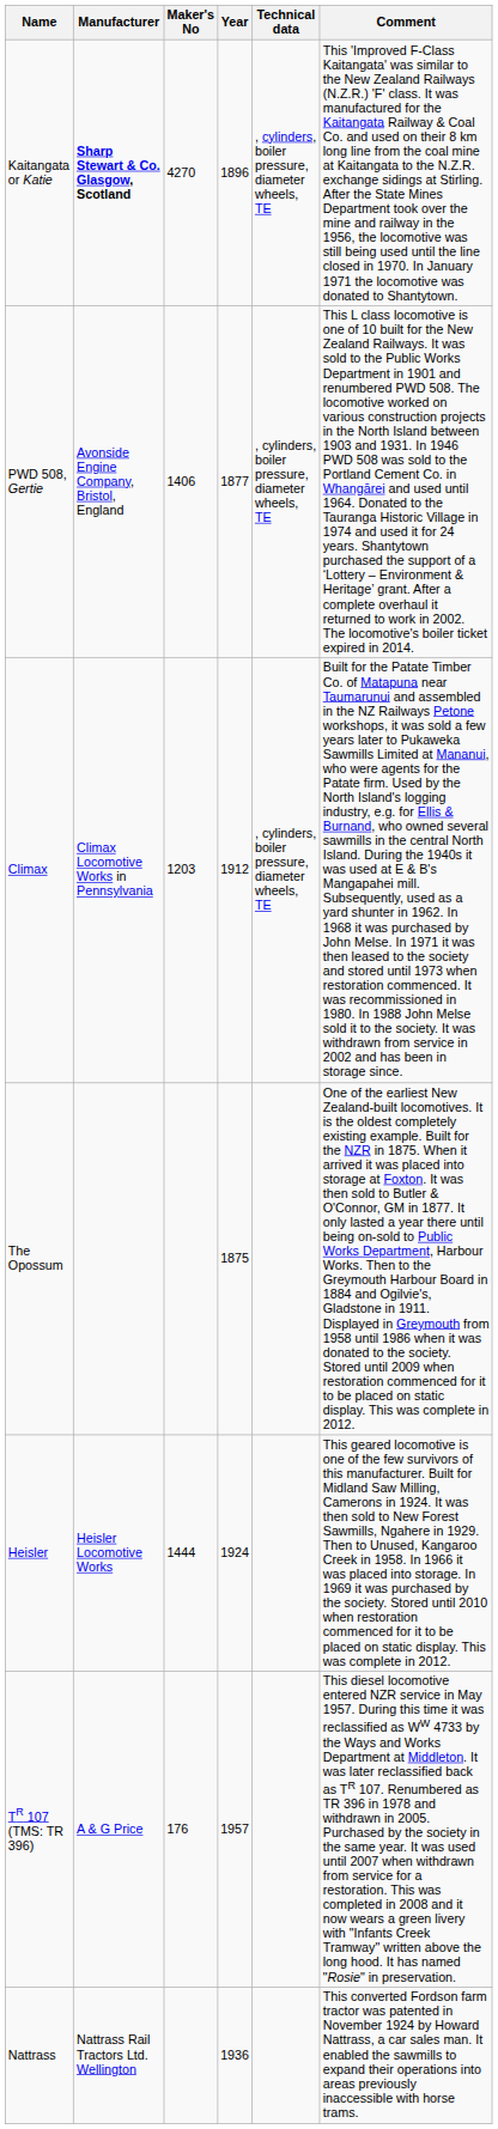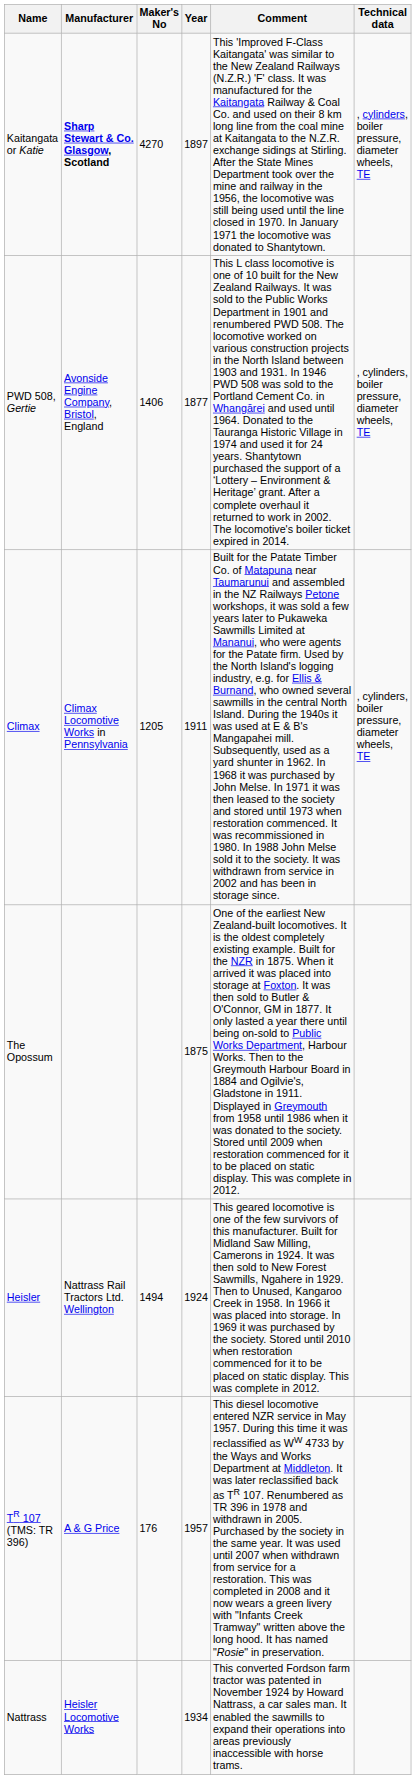 <table class="wikitable">
 <tr>
 <th>Name</th>
 <th>Manufacturer</th>
 <th>Maker's No</th>
 <th>Year</th>
+<th>Comment</th>
 <th>Technical data</th>
-<th>Comment</th>
 </tr>
 <tr>
 <td>Kaitangata or <em>Katie</em></td>
 <td><strong><a href='#'>Sharp Stewart & Co.</a> <a href='#'>Glasgow</a>, Scotland</strong></td>
 <td>4270</td>
-<td>1896</td>
+<td>1897</td>
+<td>This 'Improved F-Class Kaitangata' was similar to the New Zealand Railways (N.Z.R.) 'F' class. It was manufactured for the <a href='#'>Kaitangata</a> Railway & Coal Co. and used on their 8 km long line from the coal mine at Kaitangata to the N.Z.R. exchange sidings at Stirling. After the State Mines Department took over the mine and railway in the 1956, the locomotive was still being used until the line closed in 1970. In January 1971 the locomotive was donated to Shantytown.</td>
 <td>,  <a href='#'>cylinders</a>,  boiler pressure,  diameter wheels, <a href='#'>TE</a> </td>
-<td>This 'Improved F-Class Kaitangata' was similar to the New Zealand Railways (N.Z.R.) 'F' class. It was manufactured for the <a href='#'>Kaitangata</a> Railway & Coal Co. and used on their 8 km long line from the coal mine at Kaitangata to the N.Z.R. exchange sidings at Stirling. After the State Mines Department took over the mine and railway in the 1956, the locomotive was still being used until the line closed in 1970. In January 1971 the locomotive was donated to Shantytown.</td>
 </tr>
 <tr>
 <td>PWD 508, <em>Gertie</em></td>
 <td><a href='#'>Avonside Engine Company</a>, <a href='#'>Bristol</a>, England</td>
 <td>1406</td>
 <td>1877</td>
+<td>This L class locomotive is one of 10 built for the New Zealand Railways. It was sold to the Public Works Department in 1901 and renumbered PWD 508. The locomotive worked on various construction projects in the North Island between 1903 and 1931. In 1946 PWD 508 was sold to the Portland Cement Co. in <a href='#'>Whangārei</a> and used until 1964. Donated to the Tauranga Historic Village in 1974 and used it for 24 years. Shantytown purchased the support of a ‘Lottery – Environment & Heritage’ grant. After a complete overhaul it returned to work in 2002. The locomotive's boiler ticket expired in 2014.</td>
 <td>,  cylinders,  boiler pressure,  diameter wheels, <a href='#'>TE</a> </td>
-<td>This L class locomotive is one of 10 built for the New Zealand Railways. It was sold to the Public Works Department in 1901 and renumbered PWD 508. The locomotive worked on various construction projects in the North Island between 1903 and 1931. In 1946 PWD 508 was sold to the Portland Cement Co. in <a href='#'>Whangārei</a> and used until 1964. Donated to the Tauranga Historic Village in 1974 and used it for 24 years. Shantytown purchased the support of a ‘Lottery – Environment & Heritage’ grant. After a complete overhaul it returned to work in 2002. The locomotive's boiler ticket expired in 2014.</td>
 </tr>
 <tr>
 <td><a href='#'>Climax</a></td>
 <td><a href='#'>Climax Locomotive Works</a> in <a href='#'>Pennsylvania</a></td>
-<td>1203</td>
-<td>1912</td>
+<td>1205</td>
+<td>1911</td>
+<td>Built for the Patate Timber Co. of <a href='#'>Matapuna</a> near <a href='#'>Taumarunui</a> and assembled in the NZ Railways <a href='#'>Petone</a> workshops, it was sold a few years later to Pukaweka Sawmills Limited at <a href='#'>Mananui</a>, who were agents for the Patate firm. Used by the North Island's logging industry, e.g. for <a href='#'>Ellis & Burnand</a>, who owned several sawmills in the central North Island. During the 1940s it was used at E & B's Mangapahei mill. Subsequently, used as a yard shunter in 1962. In 1968 it was purchased by John Melse. In 1971 it was then leased to the society and stored until 1973 when restoration commenced. It was recommissioned in 1980. In 1988 John Melse sold it to the society. It was withdrawn from service in 2002 and has been in storage since.</td>
 <td>,  cylinders,  boiler pressure,  diameter wheels, <a href='#'>TE</a> </td>
-<td>Built for the Patate Timber Co. of <a href='#'>Matapuna</a> near <a href='#'>Taumarunui</a> and assembled in the NZ Railways <a href='#'>Petone</a> workshops, it was sold a few years later to Pukaweka Sawmills Limited at <a href='#'>Mananui</a>, who were agents for the Patate firm. Used by the North Island's logging industry, e.g. for <a href='#'>Ellis & Burnand</a>, who owned several sawmills in the central North Island. During the 1940s it was used at E & B's Mangapahei mill. Subsequently, used as a yard shunter in 1962. In 1968 it was purchased by John Melse. In 1971 it was then leased to the society and stored until 1973 when restoration commenced. It was recommissioned in 1980. In 1988 John Melse sold it to the society. It was withdrawn from service in 2002 and has been in storage since.</td>
 </tr>
 <tr>
 <td>The Opossum</td>
 <td></td>
 <td></td>
 <td>1875</td>
+<td>One of the earliest New Zealand-built locomotives. It is the oldest completely existing example. Built for the <a href='#'>NZR</a> in 1875. When it arrived it was placed into storage at <a href='#'>Foxton</a>. It was then sold to Butler & O'Connor, GM in 1877. It only lasted a year there until being on-sold to <a href='#'>Public Works Department</a>, Harbour Works. Then to the Greymouth Harbour Board in 1884 and Ogilvie's, Gladstone in 1911. Displayed in <a href='#'>Greymouth</a> from 1958 until 1986 when it was donated to the society. Stored until 2009 when restoration commenced for it to be placed on static display. This was complete in 2012.</td>
 <td></td>
-<td>One of the earliest New Zealand-built locomotives. It is the oldest completely existing example. Built for the <a href='#'>NZR</a> in 1875. When it arrived it was placed into storage at <a href='#'>Foxton</a>. It was then sold to Butler & O'Connor, GM in 1877. It only lasted a year there until being on-sold to <a href='#'>Public Works Department</a>, Harbour Works. Then to the Greymouth Harbour Board in 1884 and Ogilvie's, Gladstone in 1911. Displayed in <a href='#'>Greymouth</a> from 1958 until 1986 when it was donated to the society. Stored until 2009 when restoration commenced for it to be placed on static display. This was complete in 2012.</td>
 </tr>
 <tr>
 <td><a href='#'>Heisler</a></td>
-<td><a href='#'>Heisler Locomotive Works</a></td>
-<td>1444</td>
+<td>Nattrass Rail Tractors Ltd. <a href='#'>Wellington</a></td>
+<td>1494</td>
 <td>1924</td>
+<td>This geared locomotive is one of the few survivors of this manufacturer. Built for Midland Saw Milling, Camerons in 1924. It was then sold to New Forest Sawmills, Ngahere in 1929. Then to Unused, Kangaroo Creek in 1958. In 1966 it was placed into storage. In 1969 it was purchased by the society. Stored until 2010 when restoration commenced for it to be placed on static display. This was complete in 2012.</td>
 <td></td>
-<td>This geared locomotive is one of the few survivors of this manufacturer. Built for Midland Saw Milling, Camerons in 1924. It was then sold to New Forest Sawmills, Ngahere in 1929. Then to Unused, Kangaroo Creek in 1958. In 1966 it was placed into storage. In 1969 it was purchased by the society. Stored until 2010 when restoration commenced for it to be placed on static display. This was complete in 2012.</td>
 </tr>
 <tr>
 <td><a href='#'>T<sup>R</sup> 107</a> (TMS: TR 396)</td>
 <td><a href='#'>A & G Price</a></td>
 <td>176</td>
 <td>1957</td>
+<td>This diesel locomotive entered NZR service in May 1957. During this time it was reclassified as W<sup>W</sup> 4733 by the Ways and Works Department at <a href='#'>Middleton</a>. It was later reclassified back as T<sup>R</sup> 107. Renumbered as TR 396 in 1978 and withdrawn in 2005. Purchased by the society in the same year. It was used until 2007 when withdrawn from service for a restoration. This was completed in 2008 and it now wears a green livery with "Infants Creek Tramway" written above the long hood. It has named "<em>Rosie</em>" in preservation.</td>
 <td></td>
-<td>This diesel locomotive entered NZR service in May 1957. During this time it was reclassified as W<sup>W</sup> 4733 by the Ways and Works Department at <a href='#'>Middleton</a>. It was later reclassified back as T<sup>R</sup> 107. Renumbered as TR 396 in 1978 and withdrawn in 2005. Purchased by the society in the same year. It was used until 2007 when withdrawn from service for a restoration. This was completed in 2008 and it now wears a green livery with "Infants Creek Tramway" written above the long hood. It has named "<em>Rosie</em>" in preservation.</td>
 </tr>
 <tr>
 <td>Nattrass</td>
-<td>Nattrass Rail Tractors Ltd. <a href='#'>Wellington</a></td>
+<td><a href='#'>Heisler Locomotive Works</a></td>
 <td></td>
-<td>1936</td>
+<td>1934</td>
+<td>This converted Fordson farm tractor was patented in November 1924 by Howard Nattrass, a car sales man. It enabled the sawmills to expand their operations into areas previously inaccessible with horse trams.</td>
 <td></td>
-<td>This converted Fordson farm tractor was patented in November 1924 by Howard Nattrass, a car sales man. It enabled the sawmills to expand their operations into areas previously inaccessible with horse trams.</td>
 </tr>
 </table>
